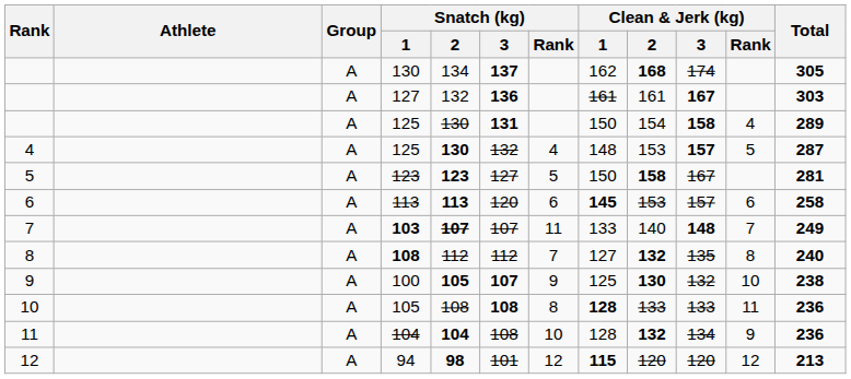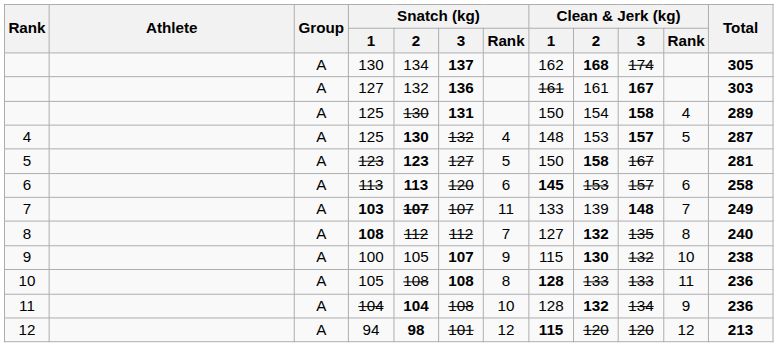 <table class = "wikitable" style="text-align:center;">
 <tr>
 <th rowspan=2 width=40>Rank</th>
 <th rowspan=2 width=250>Athlete</th>
 <th rowspan=2 width=50>Group</th>
 <th colspan=4>Snatch (kg)</th>
 <th colspan=4>Clean & Jerk (kg)</th>
 <th rowspan=2 width=60>Total</th>
 </tr>
 <tr>
 <th width=40>1</th>
 <th width=40>2</th>
 <th width=40>3</th>
 <th width=40>Rank</th>
 <th width=40>1</th>
 <th width=40>2</th>
 <th width=40>3</th>
 <th width=40>Rank</th>
 </tr>
 <tr>
 <td></td>
 <td align=left></td>
 <td>A</td>
 <td>130</td>
 <td>134</td>
 <td><strong>137</strong></td>
 <td></td>
 <td>162</td>
 <td><strong>168</strong></td>
 <td><s>174</s></td>
 <td></td>
 <td><strong>305</strong></td>
 </tr>
 <tr>
 <td></td>
 <td align=left></td>
 <td>A</td>
 <td>127</td>
 <td>132</td>
 <td><strong>136</strong></td>
 <td></td>
 <td><s>161</s></td>
 <td>161</td>
 <td><strong>167</strong></td>
 <td></td>
 <td><strong>303</strong></td>
 </tr>
 <tr>
 <td></td>
 <td align=left></td>
 <td>A</td>
 <td>125</td>
 <td><s>130</s></td>
 <td><strong>131</strong></td>
 <td></td>
 <td>150</td>
 <td>154</td>
 <td><strong>158</strong></td>
 <td>4</td>
 <td><strong>289</strong></td>
 </tr>
 <tr>
 <td>4</td>
 <td align=left></td>
 <td>A</td>
 <td>125</td>
 <td><strong>130</strong></td>
 <td><s>132</s></td>
 <td>4</td>
 <td>148</td>
 <td>153</td>
 <td><strong>157</strong></td>
 <td>5</td>
 <td><strong>287</strong></td>
 </tr>
 <tr>
 <td>5</td>
 <td align=left></td>
 <td>A</td>
 <td><s>123</s></td>
 <td><strong>123</strong></td>
 <td><s>127</s></td>
 <td>5</td>
 <td>150</td>
 <td><strong>158</strong></td>
 <td><s>167</s></td>
 <td></td>
 <td><strong>281</strong></td>
 </tr>
 <tr>
 <td>6</td>
 <td align=left></td>
 <td>A</td>
 <td><s>113</s></td>
 <td><strong>113</strong></td>
 <td><s>120</s></td>
 <td>6</td>
 <td><strong>145</strong></td>
 <td><s>153</s></td>
 <td><s>157</s></td>
 <td>6</td>
 <td><strong>258</strong></td>
 </tr>
 <tr>
 <td>7</td>
 <td align=left></td>
 <td>A</td>
 <td><strong>103</strong></td>
 <td><strong><s>107</s></strong></td>
 <td><s>107</s></td>
 <td>11</td>
 <td>133</td>
-<td>140</td>
+<td>139</td>
 <td><strong>148</strong></td>
 <td>7</td>
 <td><strong>249</strong></td>
 </tr>
 <tr>
 <td>8</td>
 <td align=left></td>
 <td>A</td>
 <td><strong>108</strong></td>
 <td><s>112</s></td>
 <td><s>112</s></td>
 <td>7</td>
 <td>127</td>
 <td><strong>132</strong></td>
 <td><s>135</s></td>
 <td>8</td>
 <td><strong>240</strong></td>
 </tr>
 <tr>
 <td>9</td>
 <td align=left></td>
 <td>A</td>
 <td>100</td>
-<td><strong>105</strong></td>
+<td>105</td>
 <td><strong>107</strong></td>
 <td>9</td>
-<td>125</td>
+<td>115</td>
 <td><strong>130</strong></td>
 <td><s>132</s></td>
 <td>10</td>
 <td><strong>238</strong></td>
 </tr>
 <tr>
 <td>10</td>
 <td align=left></td>
 <td>A</td>
 <td>105</td>
 <td><s>108</s></td>
 <td><strong>108</strong></td>
 <td>8</td>
 <td><strong>128</strong></td>
 <td><s>133</s></td>
 <td><s>133</s></td>
 <td>11</td>
 <td><strong>236</strong></td>
 </tr>
 <tr>
 <td>11</td>
 <td align=left></td>
 <td>A</td>
 <td><s>104</s></td>
 <td><strong>104</strong></td>
 <td><s>108</s></td>
 <td>10</td>
 <td>128</td>
 <td><strong>132</strong></td>
 <td><s>134</s></td>
 <td>9</td>
 <td><strong>236</strong></td>
 </tr>
 <tr>
 <td>12</td>
 <td align=left></td>
 <td>A</td>
 <td>94</td>
 <td><strong>98</strong></td>
 <td><s>101</s></td>
 <td>12</td>
 <td><strong>115</strong></td>
 <td><s>120</s></td>
 <td><s>120</s></td>
 <td>12</td>
 <td><strong>213</strong></td>
 </tr>
 </table>
